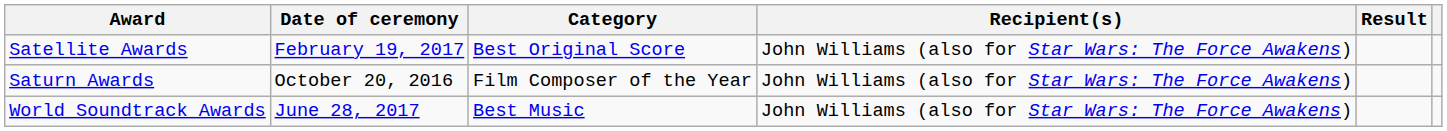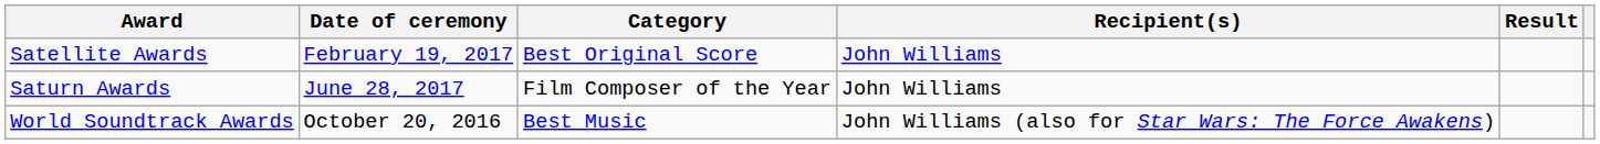 <table class="wikitable sortable">
 <tr>
 <th>Award</th>
 <th>Date of ceremony</th>
 <th>Category</th>
 <th>Recipient(s)</th>
 <th>Result</th>
 <th class="unsortable"></th>
 </tr>
 <tr>
 <td><a href='#'>Satellite Awards</a></td>
 <td><a href='#'>February 19, 2017</a></td>
 <td><a href='#'>Best Original Score</a></td>
-<td>John Williams (also for <em><a href='#'>Star Wars: The Force Awakens</a></em>)</td>
+<td><a href='#'>John Williams</a></td>
 <td></td>
 <td></td>
 </tr>
 <tr>
 <td><a href='#'>Saturn Awards</a></td>
-<td>October 20, 2016</td>
+<td><a href='#'>June 28, 2017</a></td>
 <td>Film Composer of the Year</td>
-<td>John Williams (also for <em><a href='#'>Star Wars: The Force Awakens</a></em>)</td>
+<td>John Williams</td>
 <td></td>
 <td></td>
 </tr>
 <tr>
 <td><a href='#'>World Soundtrack Awards</a></td>
-<td><a href='#'>June 28, 2017</a></td>
+<td>October 20, 2016</td>
 <td><a href='#'>Best Music</a></td>
 <td>John Williams (also for <em><a href='#'>Star Wars: The Force Awakens</a></em>)</td>
 <td></td>
 <td></td>
 </tr>
 </table>
